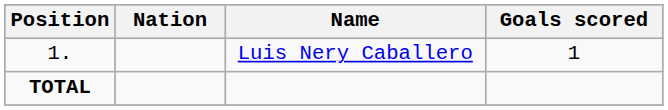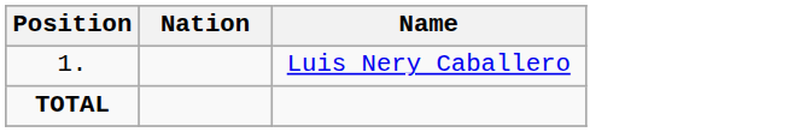 <table class="wikitable" style="font-size: 95%; text-align: center;">
 <tr>
 <th width=60>Position</th>
 <th width=60>Nation</th>
 <th width=150>Name</th>
-<th width=100>Goals scored</th>
 </tr>
 <tr>
 <td>1.</td>
 <td></td>
 <td><a href='#'>Luis Nery Caballero</a></td>
-<td>1</td>
 </tr>
 <tr>
 <td><strong>TOTAL</strong></td>
 <td></td>
 <td></td>
-<td></td>
 </tr>
 </table>
